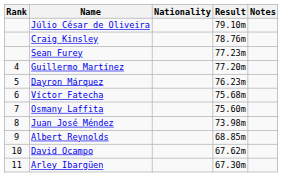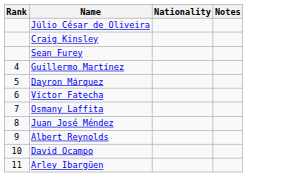 <table class="wikitable sortable" style="text-align:center">
 <tr>
 <th>Rank</th>
 <th>Name</th>
 <th>Nationality</th>
-<th>Result</th>
 <th>Notes</th>
 </tr>
 <tr>
 <td></td>
 <td align=left><a href='#'>Júlio César de Oliveira</a></td>
 <td></td>
-<td>79.10m</td>
 <td></td>
 </tr>
 <tr>
 <td></td>
 <td align=left><a href='#'>Craig Kinsley</a></td>
 <td></td>
-<td>78.76m</td>
 <td></td>
 </tr>
 <tr>
 <td></td>
 <td align=left><a href='#'>Sean Furey</a></td>
 <td></td>
-<td>77.23m</td>
 <td></td>
 </tr>
 <tr>
 <td>4</td>
 <td align=left><a href='#'>Guillermo Martínez</a></td>
 <td></td>
-<td>77.20m</td>
 <td></td>
 </tr>
 <tr>
 <td>5</td>
 <td align=left><a href='#'>Dayron Márquez</a></td>
 <td></td>
-<td>76.23m</td>
 <td></td>
 </tr>
 <tr>
 <td>6</td>
 <td align=left><a href='#'>Víctor Fatecha</a></td>
 <td></td>
-<td>75.68m</td>
 <td></td>
 </tr>
 <tr>
 <td>7</td>
 <td align=left><a href='#'>Osmany Laffita</a></td>
 <td></td>
-<td>75.60m</td>
 <td></td>
 </tr>
 <tr>
 <td>8</td>
 <td align=left><a href='#'>Juan José Méndez</a></td>
 <td></td>
-<td>73.98m</td>
 <td></td>
 </tr>
 <tr>
 <td>9</td>
 <td align=left><a href='#'>Albert Reynolds</a></td>
 <td></td>
-<td>68.85m</td>
 <td></td>
 </tr>
 <tr>
 <td>10</td>
 <td align=left><a href='#'>David Ocampo</a></td>
 <td></td>
-<td>67.62m</td>
 <td></td>
 </tr>
 <tr>
 <td>11</td>
 <td align=left><a href='#'>Arley Ibargüen</a></td>
 <td></td>
-<td>67.30m</td>
 <td></td>
 </tr>
 </table>
